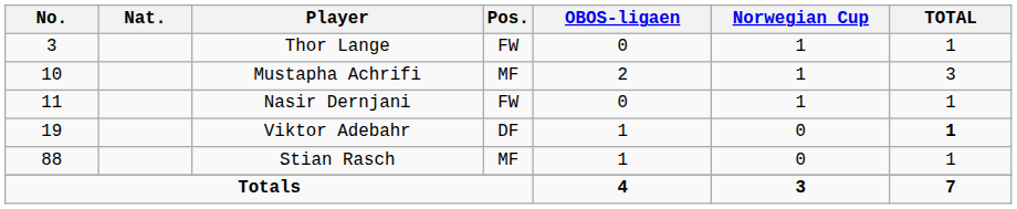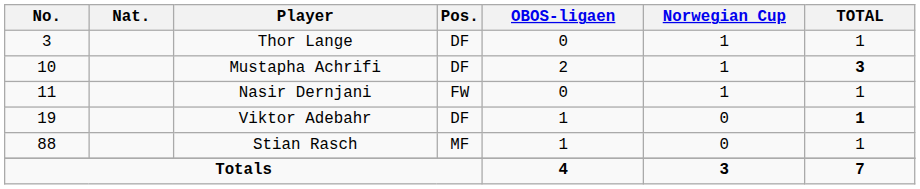 <table class="wikitable sortable alternance"  style="font-size:95%; text-align:center;">
 <tr>
 <th width=60><strong>No.</strong></th>
 <th width=60><strong>Nat.</strong></th>
 <th width=200><strong>Player</strong></th>
 <th width=10><strong>Pos.</strong></th>
 <th width=120><a href='#'>OBOS-ligaen</a></th>
 <th width=120><a href='#'>Norwegian Cup</a></th>
 <th width=80>TOTAL</th>
 </tr>
 <tr>
 <td>3</td>
 <td></td>
 <td>Thor Lange</td>
-<td>FW</td>
+<td>DF</td>
 <td>0</td>
 <td>1</td>
 <td>1</td>
 </tr>
 <tr>
 <td>10</td>
 <td></td>
 <td>Mustapha Achrifi</td>
-<td>MF</td>
+<td>DF</td>
 <td>2</td>
 <td>1</td>
-<td>3</td>
+<td><strong>3</strong></td>
 </tr>
 <tr>
 <td>11</td>
 <td></td>
 <td>Nasir Dernjani</td>
 <td>FW</td>
 <td>0</td>
 <td>1</td>
 <td>1</td>
 </tr>
 <tr>
 <td>19</td>
 <td></td>
 <td>Viktor Adebahr</td>
 <td>DF</td>
 <td>1</td>
 <td>0</td>
 <td><strong>1</strong></td>
 </tr>
 <tr>
 <td>88</td>
 <td></td>
 <td>Stian Rasch</td>
 <td>MF</td>
 <td>1</td>
 <td>0</td>
 <td>1</td>
 </tr>
 <tr>
 </tr>
 <tr class="sortbottom">
 <td colspan="4"><strong>Totals</strong></td>
 <td><strong>4</strong></td>
 <td><strong>3</strong></td>
 <td><strong>7</strong></td>
 </tr>
 </table>
